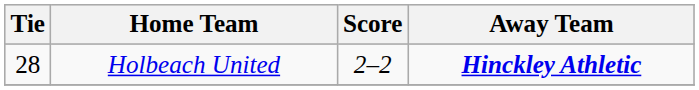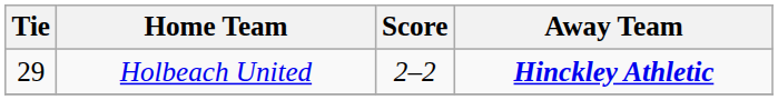 <table class="wikitable" style="text-align:center;">
 <tr>
 <th width=20>Tie</th>
 <th width=175>Home Team</th>
 <th width=20>Score</th>
 <th width=175>Away Team</th>
 </tr>
 <tr>
-<td>28</td>
+<td>29</td>
 <td><em><a href='#'>Holbeach United</a></em></td>
 <td><em>2–2</em></td>
 <td><strong><em><a href='#'>Hinckley Athletic</a></em></strong></td>
 </tr>
 <tr>
 </tr>
 </table>
